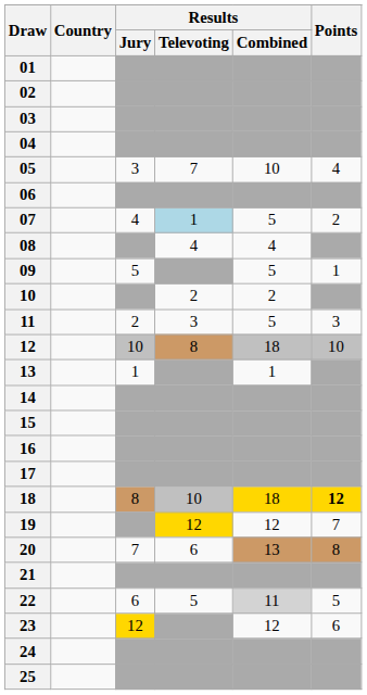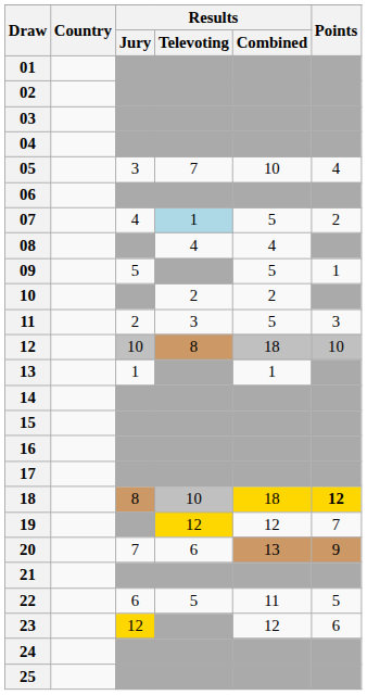 <table class="sortable wikitable collapsible plainrowheaders" style="text-align:center;">
 <tr>
 </tr>
 <tr>
 <th scope="col" rowspan="2">Draw</th>
 <th scope="col" rowspan="2">Country</th>
 <th scope="col" colspan="3">Results</th>
 <th scope="col" rowspan="2">Points</th>
 </tr>
 <tr>
 <th scope="col">Jury</th>
 <th scope="col">Televoting</th>
 <th scope="col">Combined</th>
 </tr>
 <tr>
 <th scope="row" style="text-align:center;">01</th>
 <td style="text-align:left;"></td>
 <td style="background:#AAAAAA;"></td>
 <td style="background:#AAAAAA;"></td>
 <td style="background:#AAAAAA;"></td>
 <td style="background:#AAAAAA;"></td>
 </tr>
 <tr>
 <th scope="row" style="text-align:center;">02</th>
 <td style="text-align:left;"></td>
 <td style="background:#AAAAAA;"></td>
 <td style="background:#AAAAAA;"></td>
 <td style="background:#AAAAAA;"></td>
 <td style="background:#AAAAAA;"></td>
 </tr>
 <tr>
 <th scope="row" style="text-align:center;">03</th>
 <td style="text-align:left;"></td>
 <td style="background:#AAAAAA;"></td>
 <td style="background:#AAAAAA;"></td>
 <td style="background:#AAAAAA;"></td>
 <td style="background:#AAAAAA;"></td>
 </tr>
 <tr>
 <th scope="row" style="text-align:center;">04</th>
 <td style="text-align:left;"></td>
 <td style="background:#AAAAAA;"></td>
 <td style="background:#AAAAAA;"></td>
 <td style="background:#AAAAAA;"></td>
 <td style="background:#AAAAAA;"></td>
 </tr>
 <tr>
 <th scope="row" style="text-align:center;">05</th>
 <td style="text-align:left;"></td>
 <td>3</td>
 <td>7</td>
 <td>10</td>
 <td>4</td>
 </tr>
 <tr>
 <th scope="row" style="text-align:center;">06</th>
 <td style="text-align:left;"></td>
 <td style="background:#AAAAAA;"></td>
 <td style="background:#AAAAAA;"></td>
 <td style="background:#AAAAAA;"></td>
 <td style="background:#AAAAAA;"></td>
 </tr>
 <tr>
 <th scope="row" style="text-align:center;">07</th>
 <td style="text-align:left;"></td>
 <td>4</td>
 <td style="background: lightblue;">1</td>
 <td>5</td>
 <td>2</td>
 </tr>
 <tr>
 <th scope="row" style="text-align:center;">08</th>
 <td style="text-align:left;"></td>
 <td style="background:#AAAAAA;"></td>
 <td>4</td>
 <td>4</td>
 <td style="background:#AAAAAA;"></td>
 </tr>
 <tr>
 <th scope="row" style="text-align:center;">09</th>
 <td style="text-align:left;"></td>
 <td>5</td>
 <td style="background:#AAAAAA;"></td>
 <td>5</td>
 <td>1</td>
 </tr>
 <tr>
 <th scope="row" style="text-align:center;">10</th>
 <td style="text-align:left;"></td>
 <td style="background:#AAAAAA;"></td>
 <td>2</td>
 <td>2</td>
 <td style="background:#AAAAAA;"></td>
 </tr>
 <tr>
 <th scope="row" style="text-align:center;">11</th>
 <td style="text-align:left;"></td>
 <td>2</td>
 <td>3</td>
 <td>5</td>
 <td>3</td>
 </tr>
 <tr>
 <th scope="row" style="text-align:center;">12</th>
 <td style="text-align:left;"></td>
 <td style="background:silver;">10</td>
 <td style="background:#CC9966;">8</td>
 <td style="background:silver;">18</td>
 <td style="background:silver;">10</td>
 </tr>
 <tr>
 <th scope="row" style="text-align:center;">13</th>
 <td style="text-align:left;"></td>
 <td>1</td>
 <td style="background:#AAAAAA;"></td>
 <td>1</td>
 <td style="background:#AAAAAA;"></td>
 </tr>
 <tr>
 <th scope="row" style="text-align:center;">14</th>
 <td style="text-align:left;"></td>
 <td style="background:#AAAAAA;"></td>
 <td style="background:#AAAAAA;"></td>
 <td style="background:#AAAAAA;"></td>
 <td style="background:#AAAAAA;"></td>
 </tr>
 <tr>
 <th scope="row" style="text-align:center;">15</th>
 <td style="text-align:left;"></td>
 <td style="background:#AAAAAA;"></td>
 <td style="background:#AAAAAA;"></td>
 <td style="background:#AAAAAA;"></td>
 <td style="background:#AAAAAA;"></td>
 </tr>
 <tr>
 <th scope="row" style="text-align:center;">16</th>
 <td style="text-align:left;"></td>
 <td style="background:#AAAAAA;"></td>
 <td style="background:#AAAAAA;"></td>
 <td style="background:#AAAAAA;"></td>
 <td style="background:#AAAAAA;"></td>
 </tr>
 <tr>
 <th scope="row" style="text-align:center;">17</th>
 <td style="text-align:left;"></td>
 <td style="background:#AAAAAA;"></td>
 <td style="background:#AAAAAA;"></td>
 <td style="background:#AAAAAA;"></td>
 <td style="background:#AAAAAA;"></td>
 </tr>
 <tr>
 <th scope="row" style="text-align:center;">18</th>
 <td style="text-align:left;"></td>
 <td style="background:#CC9966;">8</td>
 <td style="background:silver;">10</td>
 <td style="background:gold;">18</td>
 <td style="background:gold;"><strong>12</strong></td>
 </tr>
 <tr>
 <th scope="row" style="text-align:center;">19</th>
 <td style="text-align:left;"></td>
 <td style="background:#AAAAAA;"></td>
 <td style="background:gold;">12</td>
 <td>12</td>
 <td>7</td>
 </tr>
 <tr>
 <th scope="row" style="text-align:center;">20</th>
 <td style="text-align:left;"></td>
 <td>7</td>
 <td>6</td>
 <td style="background:#CC9966;">13</td>
-<td style="background:#CC9966;">8</td>
+<td style="background:#CC9966;">9</td>
 </tr>
 <tr>
 <th scope="row" style="text-align:center;">21</th>
 <td style="text-align:left;"></td>
 <td style="background:#AAAAAA;"></td>
 <td style="background:#AAAAAA;"></td>
 <td style="background:#AAAAAA;"></td>
 <td style="background:#AAAAAA;"></td>
 </tr>
 <tr>
 <th scope="row" style="text-align:center;">22</th>
 <td style="text-align:left;"></td>
 <td>6</td>
 <td>5</td>
-<td style="background: lightgrey;">11</td>
+<td>11</td>
 <td>5</td>
 </tr>
 <tr>
 <th scope="row" style="text-align:center;">23</th>
 <td style="text-align:left;"></td>
 <td style="background:gold;">12</td>
 <td style="background:#AAAAAA;"></td>
 <td>12</td>
 <td>6</td>
 </tr>
 <tr>
 <th scope="row" style="text-align:center;">24</th>
 <td style="text-align:left;"></td>
 <td style="background:#AAAAAA;"></td>
 <td style="background:#AAAAAA;"></td>
 <td style="background:#AAAAAA;"></td>
 <td style="background:#AAAAAA;"></td>
 </tr>
 <tr>
 <th scope="row" style="text-align:center;">25</th>
 <td style="text-align:left;"></td>
 <td style="background:#AAAAAA;"></td>
 <td style="background:#AAAAAA;"></td>
 <td style="background:#AAAAAA;"></td>
 <td style="background:#AAAAAA;"></td>
 </tr>
 </table>
